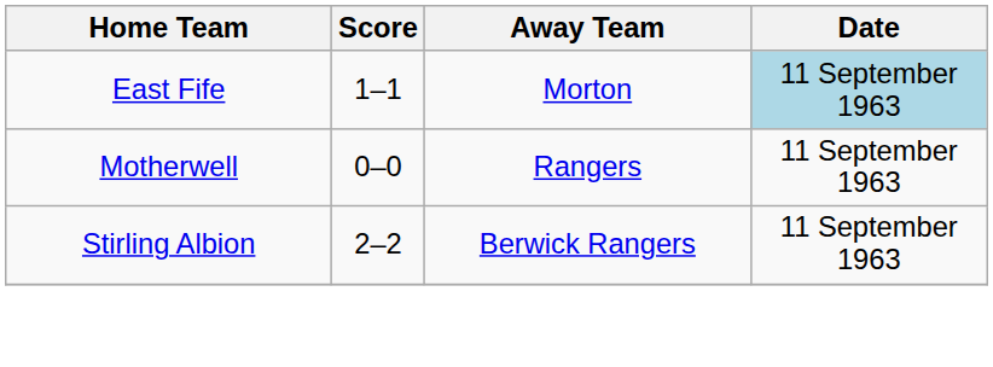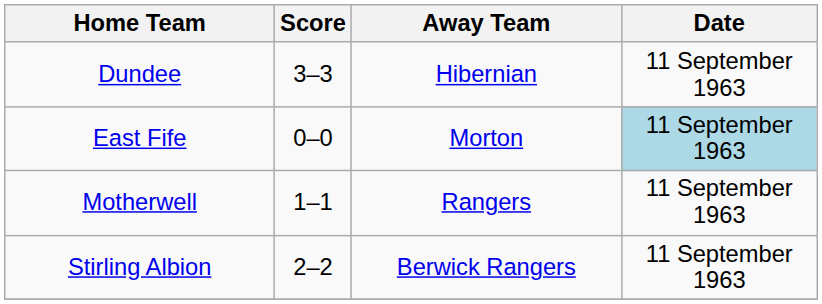 <table class="wikitable" style="text-align:center;">
 <tr>
 <th width=175>Home Team</th>
 <th width=20>Score</th>
 <th width=175>Away Team</th>
 <th width= 125>Date</th>
 </tr>
 <tr>
+<td><a href='#'>Dundee</a></td>
+<td>3–3</td>
+<td><a href='#'>Hibernian</a></td>
+<td>11 September 1963</td>
+</tr>
+<tr>
 <td><a href='#'>East Fife</a></td>
-<td>1–1</td>
+<td>0–0</td>
 <td><a href='#'>Morton</a></td>
 <td style="background: lightblue;">11 September 1963</td>
 </tr>
 <tr>
 <td><a href='#'>Motherwell</a></td>
-<td>0–0</td>
+<td>1–1</td>
 <td><a href='#'>Rangers</a></td>
 <td>11 September 1963</td>
 </tr>
 <tr>
 <td><a href='#'>Stirling Albion</a></td>
 <td>2–2</td>
 <td><a href='#'>Berwick Rangers</a></td>
 <td>11 September 1963</td>
 </tr>
 <tr>
 </tr>
 </table>
